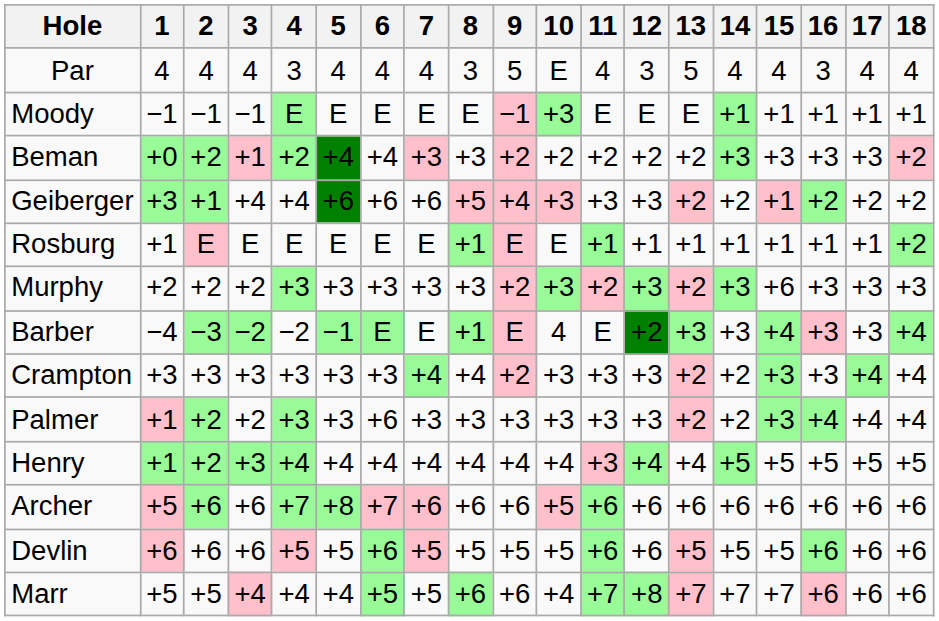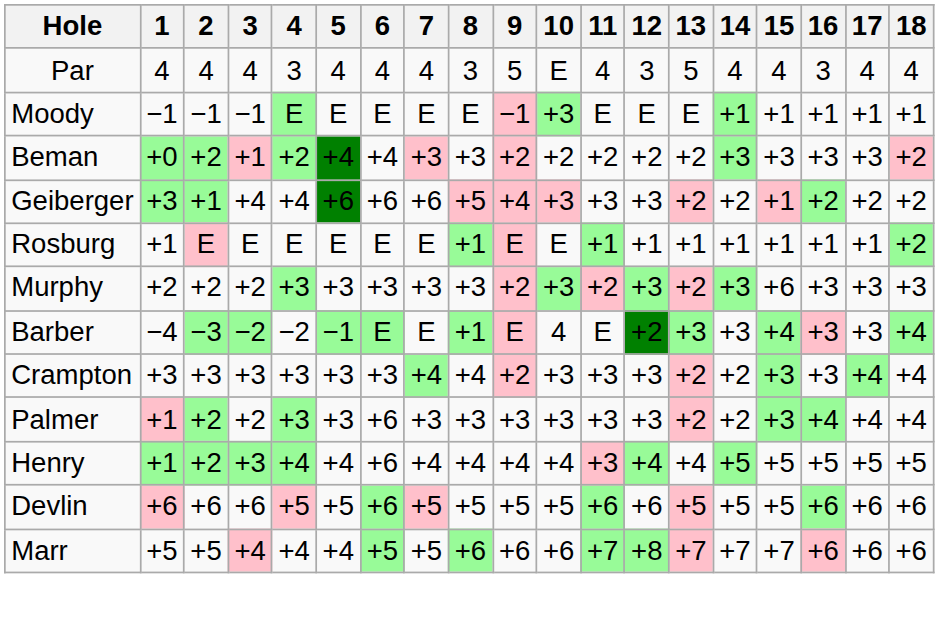 <table class="wikitable" style="text-align:center">
 <tr>
 <th>Hole</th>
 <th> 1 </th>
 <th> 2 </th>
 <th> 3 </th>
 <th> 4 </th>
 <th> 5 </th>
 <th> 6 </th>
 <th> 7 </th>
 <th> 8 </th>
 <th> 9 </th>
 <th>10</th>
 <th>11</th>
 <th>12</th>
 <th>13</th>
 <th>14</th>
 <th>15</th>
 <th>16</th>
 <th>17</th>
 <th>18</th>
 </tr>
 <tr>
 <td>Par</td>
 <td>4</td>
 <td>4</td>
 <td>4</td>
 <td>3</td>
 <td>4</td>
 <td>4</td>
 <td>4</td>
 <td>3</td>
 <td>5</td>
 <td>E</td>
 <td>4</td>
 <td>3</td>
 <td>5</td>
 <td>4</td>
 <td>4</td>
 <td>3</td>
 <td>4</td>
 <td>4</td>
 </tr>
 <tr>
 <td align=left> Moody</td>
 <td>−1</td>
 <td>−1</td>
 <td>−1</td>
 <td style="background: PaleGreen;">E</td>
 <td>E</td>
 <td>E</td>
 <td>E</td>
 <td>E</td>
 <td style="background: Pink;">−1</td>
 <td style="background: PaleGreen;">+3</td>
 <td>E</td>
 <td>E</td>
 <td>E</td>
 <td style="background: PaleGreen;">+1</td>
 <td>+1</td>
 <td>+1</td>
 <td>+1</td>
 <td>+1</td>
 </tr>
 <tr>
 <td align=left> Beman</td>
 <td style="background: PaleGreen;">+0</td>
 <td style="background: PaleGreen;">+2</td>
 <td style="background: Pink;">+1</td>
 <td style="background: PaleGreen;">+2</td>
 <td style="background: Green;">+4</td>
 <td>+4</td>
 <td style="background: Pink;">+3</td>
 <td>+3</td>
 <td style="background: Pink;">+2</td>
 <td>+2</td>
 <td>+2</td>
 <td>+2</td>
 <td>+2</td>
 <td style="background: PaleGreen;">+3</td>
 <td>+3</td>
 <td>+3</td>
 <td>+3</td>
 <td style="background: Pink;">+2</td>
 </tr>
 <tr>
 <td align=left> Geiberger</td>
 <td style="background: PaleGreen;">+3</td>
 <td style="background: PaleGreen;">+1</td>
 <td>+4</td>
 <td>+4</td>
 <td style="background: Green;">+6</td>
 <td>+6</td>
 <td>+6</td>
 <td style="background: Pink;">+5</td>
 <td style="background: Pink;">+4</td>
 <td style="background: Pink;">+3</td>
 <td>+3</td>
 <td>+3</td>
 <td style="background: Pink;">+2</td>
 <td>+2</td>
 <td style="background: Pink;">+1</td>
 <td style="background: PaleGreen;">+2</td>
 <td>+2</td>
 <td>+2</td>
 </tr>
 <tr>
 <td align=left> Rosburg</td>
 <td>+1</td>
 <td style="background: Pink;">E</td>
 <td>E</td>
 <td>E</td>
 <td>E</td>
 <td>E</td>
 <td>E</td>
 <td style="background: PaleGreen;">+1</td>
 <td style="background: Pink;">E</td>
 <td>E</td>
 <td style="background: PaleGreen;">+1</td>
 <td>+1</td>
 <td>+1</td>
 <td>+1</td>
 <td>+1</td>
 <td>+1</td>
 <td>+1</td>
 <td style="background: PaleGreen;">+2</td>
 </tr>
 <tr>
 <td align=left> Murphy</td>
 <td>+2</td>
 <td>+2</td>
 <td>+2</td>
 <td style="background: PaleGreen;">+3</td>
 <td>+3</td>
 <td>+3</td>
 <td>+3</td>
 <td>+3</td>
 <td style="background: Pink;">+2</td>
 <td style="background: PaleGreen;">+3</td>
 <td style="background: Pink;">+2</td>
 <td style="background: PaleGreen;">+3</td>
 <td style="background: Pink;">+2</td>
 <td style="background: PaleGreen;">+3</td>
 <td>+6</td>
 <td>+3</td>
 <td>+3</td>
 <td>+3</td>
 </tr>
 <tr>
 <td align=left> Barber</td>
 <td>−4</td>
 <td style="background: PaleGreen;">−3</td>
 <td style="background: PaleGreen;">−2</td>
 <td>−2</td>
 <td style="background: PaleGreen;">−1</td>
 <td style="background: PaleGreen;">E</td>
 <td>E</td>
 <td style="background: PaleGreen;">+1</td>
 <td style="background: Pink;">E</td>
 <td>4</td>
 <td>E</td>
 <td style="background: Green;">+2</td>
 <td style="background: PaleGreen;">+3</td>
 <td>+3</td>
 <td style="background: PaleGreen;">+4</td>
 <td style="background: Pink;">+3</td>
 <td>+3</td>
 <td style="background: PaleGreen;">+4</td>
 </tr>
 <tr>
 <td align=left> Crampton</td>
 <td>+3</td>
 <td>+3</td>
 <td>+3</td>
 <td>+3</td>
 <td>+3</td>
 <td>+3</td>
 <td style="background: PaleGreen;">+4</td>
 <td>+4</td>
 <td style="background: Pink;">+2</td>
 <td>+3</td>
 <td>+3</td>
 <td>+3</td>
 <td style="background: Pink;">+2</td>
 <td>+2</td>
 <td style="background: PaleGreen;">+3</td>
 <td>+3</td>
 <td style="background: PaleGreen;">+4</td>
 <td>+4</td>
 </tr>
 <tr>
 <td align=left> Palmer</td>
 <td style="background: Pink;">+1</td>
 <td style="background: PaleGreen;">+2</td>
 <td>+2</td>
 <td style="background: PaleGreen;">+3</td>
 <td>+3</td>
 <td>+6</td>
 <td>+3</td>
 <td>+3</td>
 <td>+3</td>
 <td>+3</td>
 <td>+3</td>
 <td>+3</td>
 <td style="background: Pink;">+2</td>
 <td>+2</td>
 <td style="background: PaleGreen;">+3</td>
 <td style="background: PaleGreen;">+4</td>
 <td>+4</td>
 <td>+4</td>
 </tr>
 <tr>
 <td align=left> Henry</td>
 <td style="background: PaleGreen;">+1</td>
 <td style="background: PaleGreen;">+2</td>
 <td style="background: PaleGreen;">+3</td>
 <td style="background: PaleGreen;">+4</td>
 <td>+4</td>
-<td>+4</td>
+<td>+6</td>
 <td>+4</td>
 <td>+4</td>
 <td>+4</td>
 <td>+4</td>
 <td style="background: Pink;">+3</td>
 <td style="background: PaleGreen;">+4</td>
 <td>+4</td>
 <td style="background: PaleGreen;">+5</td>
 <td>+5</td>
 <td>+5</td>
 <td>+5</td>
 <td>+5</td>
-</tr>
-<tr>
-<td align=left> Archer</td>
-<td style="background: Pink;">+5</td>
-<td style="background: PaleGreen;">+6</td>
-<td>+6</td>
-<td style="background: PaleGreen;">+7</td>
-<td style="background: PaleGreen;">+8</td>
-<td style="background: Pink;">+7</td>
-<td style="background: Pink;">+6</td>
-<td>+6</td>
-<td>+6</td>
-<td style="background: Pink;">+5</td>
-<td style="background: PaleGreen;">+6</td>
-<td>+6</td>
-<td>+6</td>
-<td>+6</td>
-<td>+6</td>
-<td>+6</td>
-<td>+6</td>
-<td>+6</td>
 </tr>
 <tr>
 <td align=left> Devlin</td>
 <td style="background: Pink;">+6</td>
 <td>+6</td>
 <td>+6</td>
 <td style="background: Pink;">+5</td>
 <td>+5</td>
 <td style="background: PaleGreen;">+6</td>
 <td style="background: Pink;">+5</td>
 <td>+5</td>
 <td>+5</td>
 <td>+5</td>
 <td style="background: PaleGreen;">+6</td>
 <td>+6</td>
 <td style="background: Pink;">+5</td>
 <td>+5</td>
 <td>+5</td>
 <td style="background: PaleGreen;">+6</td>
 <td>+6</td>
 <td>+6</td>
 </tr>
 <tr>
 <td align=left> Marr</td>
 <td>+5</td>
 <td>+5</td>
 <td style="background: Pink;">+4</td>
 <td>+4</td>
 <td>+4</td>
 <td style="background: PaleGreen;">+5</td>
 <td>+5</td>
 <td style="background: PaleGreen;">+6</td>
 <td>+6</td>
-<td>+4</td>
+<td>+6</td>
 <td style="background: PaleGreen;">+7</td>
 <td style="background: PaleGreen;">+8</td>
 <td style="background: Pink;">+7</td>
 <td>+7</td>
 <td>+7</td>
 <td style="background: Pink;">+6</td>
 <td>+6</td>
 <td>+6</td>
 </tr>
 </table>
